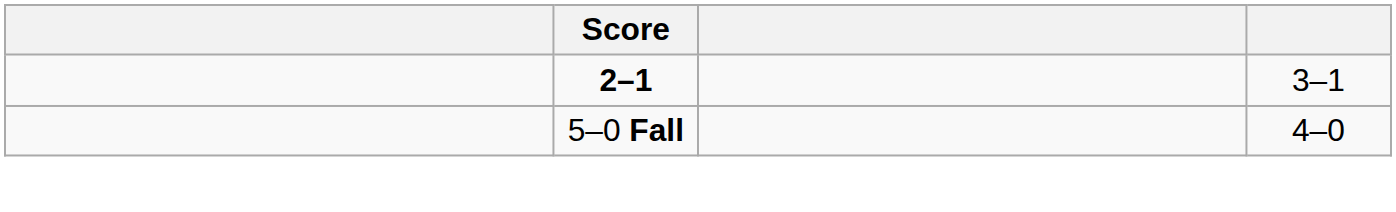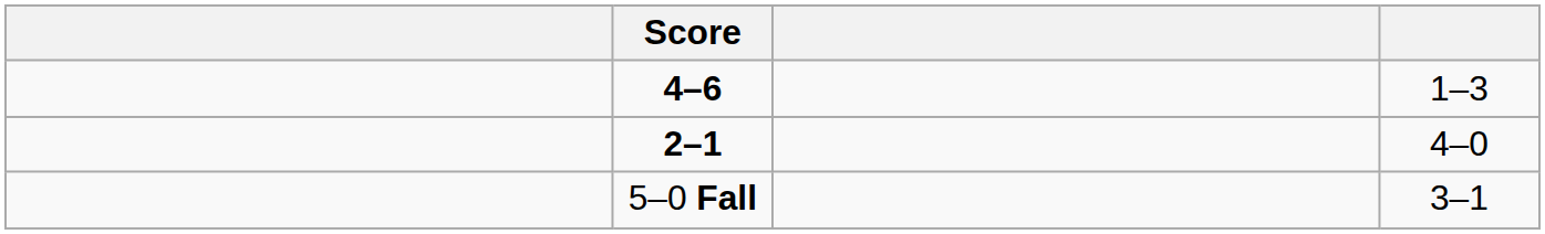 <table class="wikitable" style="text-align: center; ">
 <tr>
 <th align="right" width="270"></th>
 <th width="65">Score</th>
 <th align="left" width="270"></th>
 <th width="65"></th>
 </tr>
 <tr>
+<td align="left"></td>
+<td><strong>4–6</strong></td>
+<td align="left"><strong></strong></td>
+<td>1–3 <strong></strong></td>
+</tr>
+<tr>
 <td align="left"><strong></strong></td>
 <td><strong>2–1</strong></td>
 <td align="left"></td>
-<td>3–1 <strong></strong></td>
+<td>4–0 <strong></strong></td>
 </tr>
 <tr>
 <td align="left"><strong></strong></td>
 <td>5–0 <strong>Fall</strong></td>
 <td align="left"></td>
-<td>4–0 <strong></strong></td>
+<td>3–1 <strong></strong></td>
 </tr>
 </table>
